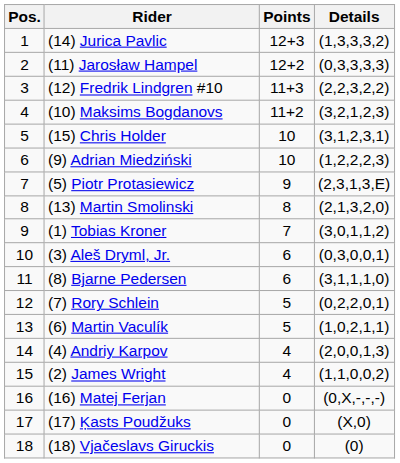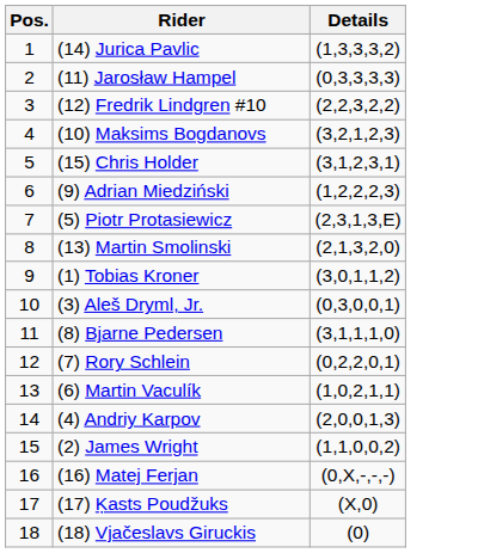 <table class=wikitable style="font-size:93%;">
 <tr>
 <th width=25px>Pos.</th>
 <th width=200px>Rider</th>
-<th width=40px>Points</th>
 <th width=70px>Details</th>
 </tr>
 <tr align=center >
 <td>1</td>
 <td align=left> (14) <a href='#'>Jurica Pavlic</a></td>
-<td>12+3</td>
 <td>(1,3,3,3,2)</td>
 </tr>
 <tr align=center >
 <td>2</td>
 <td align=left> (11) <a href='#'>Jarosław Hampel</a></td>
-<td>12+2</td>
 <td>(0,3,3,3,3)</td>
 </tr>
 <tr align=center >
 <td>3</td>
 <td align=left> (12) <a href='#'>Fredrik Lindgren</a> #10</td>
-<td>11+3</td>
 <td>(2,2,3,2,2)</td>
 </tr>
 <tr align=center >
 <td>4</td>
 <td align=left> (10) <a href='#'>Maksims Bogdanovs</a></td>
-<td>11+2</td>
 <td>(3,2,1,2,3)</td>
 </tr>
 <tr align=center >
 <td>5</td>
 <td align=left> (15) <a href='#'>Chris Holder</a></td>
-<td>10</td>
 <td>(3,1,2,3,1)</td>
 </tr>
 <tr align=center >
 <td>6</td>
 <td align=left> (9) <a href='#'>Adrian Miedziński</a></td>
-<td>10</td>
 <td>(1,2,2,2,3)</td>
 </tr>
 <tr align=center >
 <td>7</td>
 <td align=left> (5) <a href='#'>Piotr Protasiewicz</a></td>
-<td>9</td>
 <td>(2,3,1,3,E)</td>
 </tr>
 <tr align=center >
 <td>8</td>
 <td align=left> (13) <a href='#'>Martin Smolinski</a></td>
-<td>8</td>
 <td>(2,1,3,2,0)</td>
 </tr>
 <tr align=center >
 <td>9</td>
 <td align=left> (1) <a href='#'>Tobias Kroner</a></td>
-<td>7</td>
 <td>(3,0,1,1,2)</td>
 </tr>
 <tr align=center>
 <td>10</td>
 <td align=left> (3) <a href='#'>Aleš Dryml, Jr.</a></td>
-<td>6</td>
 <td>(0,3,0,0,1)</td>
 </tr>
 <tr align=center>
 <td>11</td>
 <td align=left> (8) <a href='#'>Bjarne Pedersen</a></td>
-<td>6</td>
 <td>(3,1,1,1,0)</td>
 </tr>
 <tr align=center>
 <td>12</td>
 <td align=left> (7) <a href='#'>Rory Schlein</a></td>
-<td>5</td>
 <td>(0,2,2,0,1)</td>
 </tr>
 <tr align=center>
 <td>13</td>
 <td align=left> (6) <a href='#'>Martin Vaculík</a></td>
-<td>5</td>
 <td>(1,0,2,1,1)</td>
 </tr>
 <tr align=center>
 <td>14</td>
 <td align=left> (4) <a href='#'>Andriy Karpov</a></td>
-<td>4</td>
 <td>(2,0,0,1,3)</td>
 </tr>
 <tr align=center>
 <td>15</td>
 <td align=left> (2) <a href='#'>James Wright</a></td>
-<td>4</td>
 <td>(1,1,0,0,2)</td>
 </tr>
 <tr align=center>
 <td>16</td>
 <td align=left> (16) <a href='#'>Matej Ferjan</a></td>
-<td>0</td>
 <td>(0,X,-,-,-)</td>
 </tr>
 <tr align=center>
 <td>17</td>
 <td align=left> (17) <a href='#'>Ķasts Poudžuks</a></td>
-<td>0</td>
 <td>(X,0)</td>
 </tr>
 <tr align=center>
 <td>18</td>
 <td align=left> (18) <a href='#'>Vjačeslavs Giruckis</a></td>
-<td>0</td>
 <td>(0)</td>
 </tr>
 </table>
